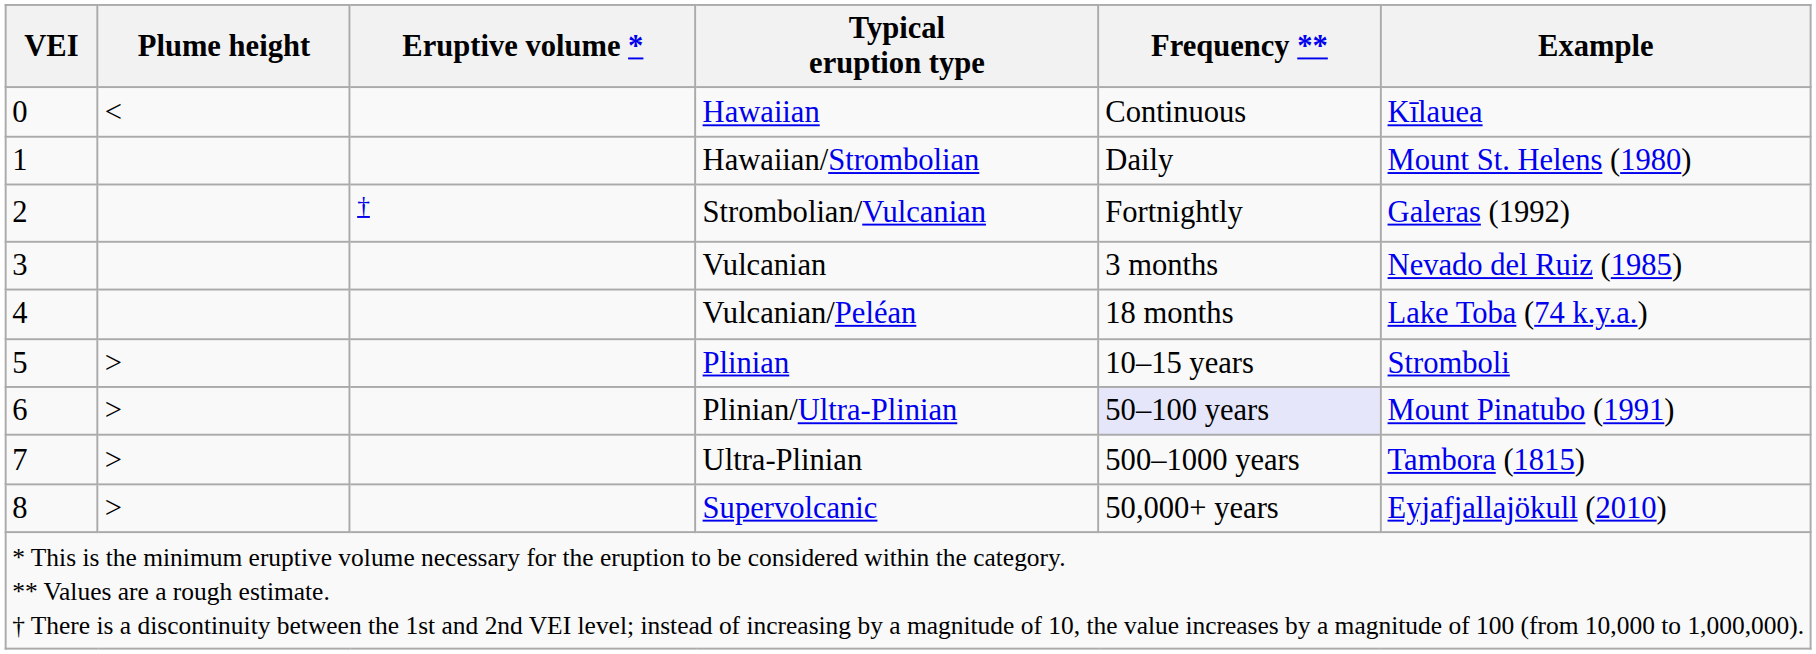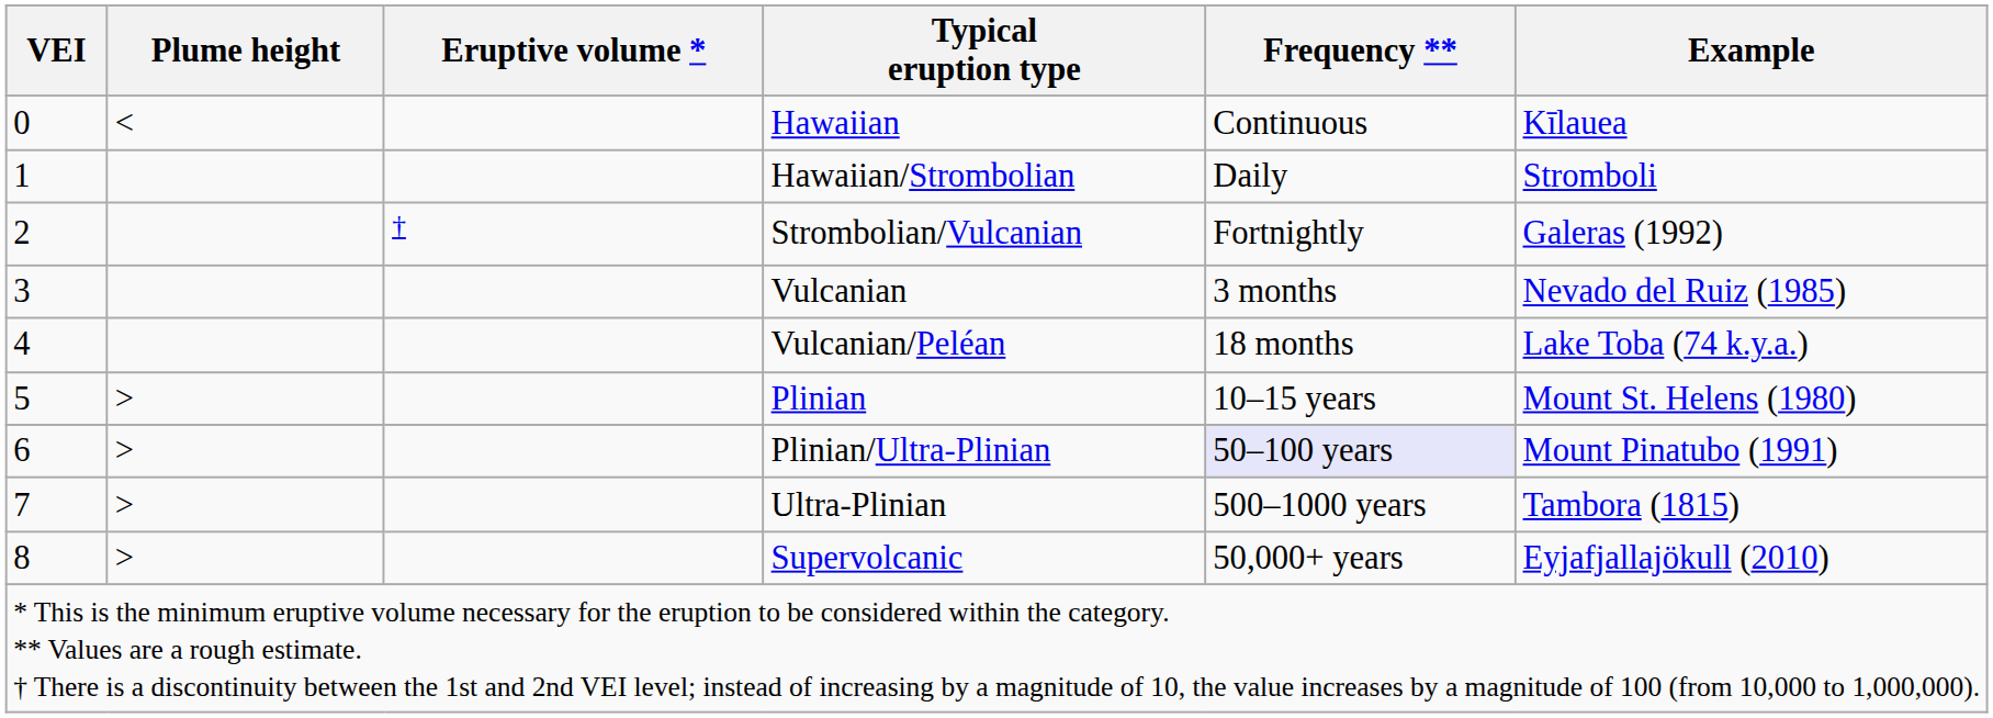 <table class="wikitable" style="margin:1em auto;">
 <tr>
 <th>VEI</th>
 <th>Plume height</th>
 <th>Eruptive volume <a href='#'>*</a></th>
 <th>Typical<br>eruption type</th>
 <th>Frequency <a href='#'>**</a></th>
 <th>Example</th>
 </tr>
 <tr>
 <td>0</td>
 <td><</td>
 <td></td>
 <td><a href='#'>Hawaiian</a></td>
 <td>Continuous</td>
 <td><a href='#'>Kīlauea</a></td>
 </tr>
 <tr>
 <td>1</td>
 <td></td>
 <td></td>
 <td>Hawaiian/<a href='#'>Strombolian</a></td>
 <td>Daily</td>
-<td><a href='#'>Mount St. Helens</a> (<a href='#'>1980</a>)</td>
+<td><a href='#'>Stromboli</a></td>
 </tr>
 <tr>
 <td>2</td>
 <td></td>
 <td> <sup><a href='#'>†</a></sup></td>
 <td>Strombolian/<a href='#'>Vulcanian</a></td>
 <td>Fortnightly</td>
 <td><a href='#'>Galeras</a> (1992)</td>
 </tr>
 <tr>
 <td>3</td>
 <td></td>
 <td></td>
 <td>Vulcanian</td>
 <td>3 months</td>
 <td><a href='#'>Nevado del Ruiz</a> (<a href='#'>1985</a>)</td>
 </tr>
 <tr>
 <td>4</td>
 <td></td>
 <td></td>
 <td>Vulcanian/<a href='#'>Peléan</a></td>
 <td>18 months</td>
 <td><a href='#'>Lake Toba</a> (<a href='#'>74 k.y.a.</a>)</td>
 </tr>
 <tr>
 <td>5</td>
 <td>></td>
 <td></td>
 <td><a href='#'>Plinian</a></td>
 <td>10–15 years</td>
-<td><a href='#'>Stromboli</a></td>
+<td><a href='#'>Mount St. Helens</a> (<a href='#'>1980</a>)</td>
 </tr>
 <tr>
 <td>6</td>
 <td>></td>
 <td></td>
 <td>Plinian/<a href='#'>Ultra-Plinian</a></td>
 <td style="background: lavender;">50–100 years</td>
 <td><a href='#'>Mount Pinatubo</a> (<a href='#'>1991</a>)</td>
 </tr>
 <tr>
 <td>7</td>
 <td>></td>
 <td></td>
 <td>Ultra-Plinian</td>
 <td>500–1000 years</td>
 <td><a href='#'>Tambora</a> (<a href='#'>1815</a>)</td>
 </tr>
 <tr>
 <td>8</td>
 <td>></td>
 <td></td>
 <td><a href='#'>Supervolcanic</a></td>
 <td>50,000+ years</td>
 <td><a href='#'>Eyjafjallajökull</a> (<a href='#'>2010</a>)</td>
 </tr>
 <tr>
 <td colspan="6"><small> * This is the minimum eruptive volume necessary for the eruption to be considered within the category.<br> ** Values are a rough estimate.<br> † There is a discontinuity between the 1st and 2nd VEI level; instead of increasing by a magnitude of 10, the value increases by a magnitude of 100 (from 10,000 to 1,000,000).</small></td>
 </tr>
 </table>
